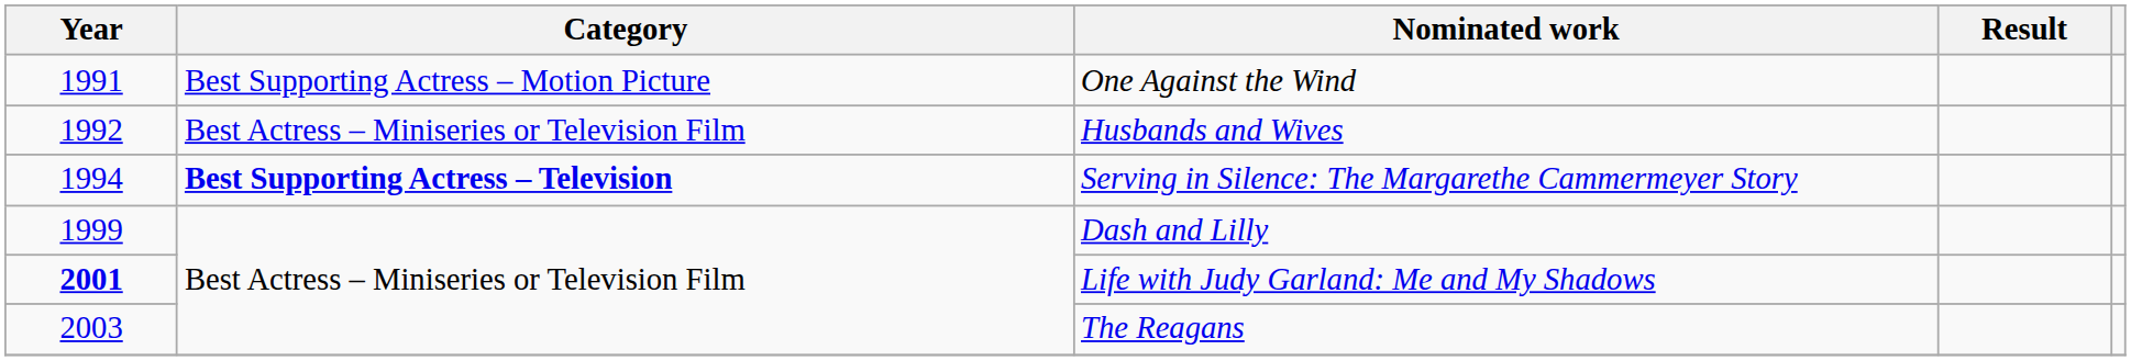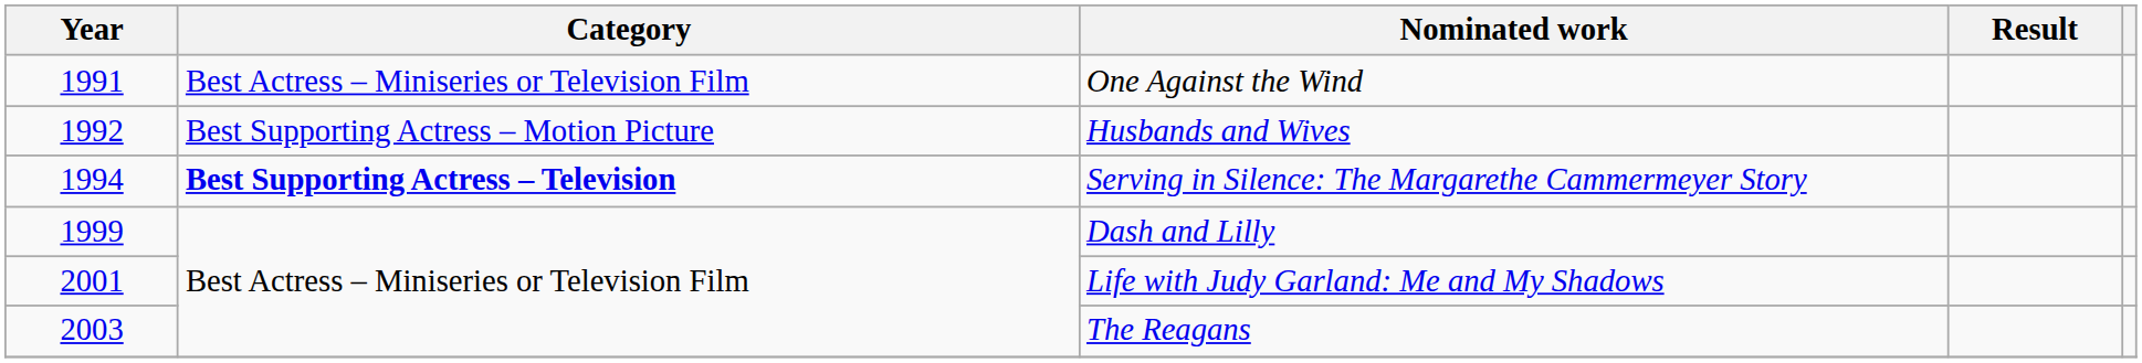 <table class=wikitable>
 <tr>
 <th scope="col" style="width:5em;">Year</th>
 <th scope="col" style="width:28em;">Category</th>
 <th scope="col" style="width:27em;">Nominated work</th>
 <th scope="col" style="width:5em;">Result</th>
 <th></th>
 </tr>
 <tr>
 <td style="text-align:center;"><a href='#'>1991</a></td>
-<td><a href='#'>Best Supporting Actress – Motion Picture</a></td>
+<td><a href='#'>Best Actress – Miniseries or Television Film</a></td>
 <td><em>One Against the Wind</em></td>
 <td></td>
 <td style="text-align:center;"></td>
 </tr>
 <tr>
 <td style="text-align:center;"><a href='#'>1992</a></td>
-<td><a href='#'>Best Actress – Miniseries or Television Film</a></td>
+<td><a href='#'>Best Supporting Actress – Motion Picture</a></td>
 <td><em><a href='#'>Husbands and Wives</a></em></td>
 <td></td>
 <td style="text-align:center;"></td>
 </tr>
 <tr>
 <td style="text-align:center;"><a href='#'>1994</a></td>
 <td><strong><a href='#'>Best Supporting Actress – Television</a></strong></td>
 <td><em><a href='#'>Serving in Silence: The Margarethe Cammermeyer Story</a></em></td>
 <td></td>
 <td style="text-align:center;"></td>
 </tr>
 <tr>
 <td style="text-align:center;"><a href='#'>1999</a></td>
 <td rowspan="3">Best Actress – Miniseries or Television Film</td>
 <td><em><a href='#'>Dash and Lilly</a></em></td>
 <td></td>
 <td style="text-align:center;"></td>
 </tr>
 <tr>
-<td style="text-align:center;"><strong><a href='#'>2001</a></strong></td>
+<td style="text-align:center;"><a href='#'>2001</a></td>
 <td><em><a href='#'>Life with Judy Garland: Me and My Shadows</a></em></td>
 <td></td>
 <td style="text-align:center;"></td>
 </tr>
 <tr>
 <td style="text-align:center;"><a href='#'>2003</a></td>
 <td><em><a href='#'>The Reagans</a></em></td>
 <td></td>
 <td style="text-align:center;"></td>
 </tr>
 <tr>
 </tr>
 </table>
